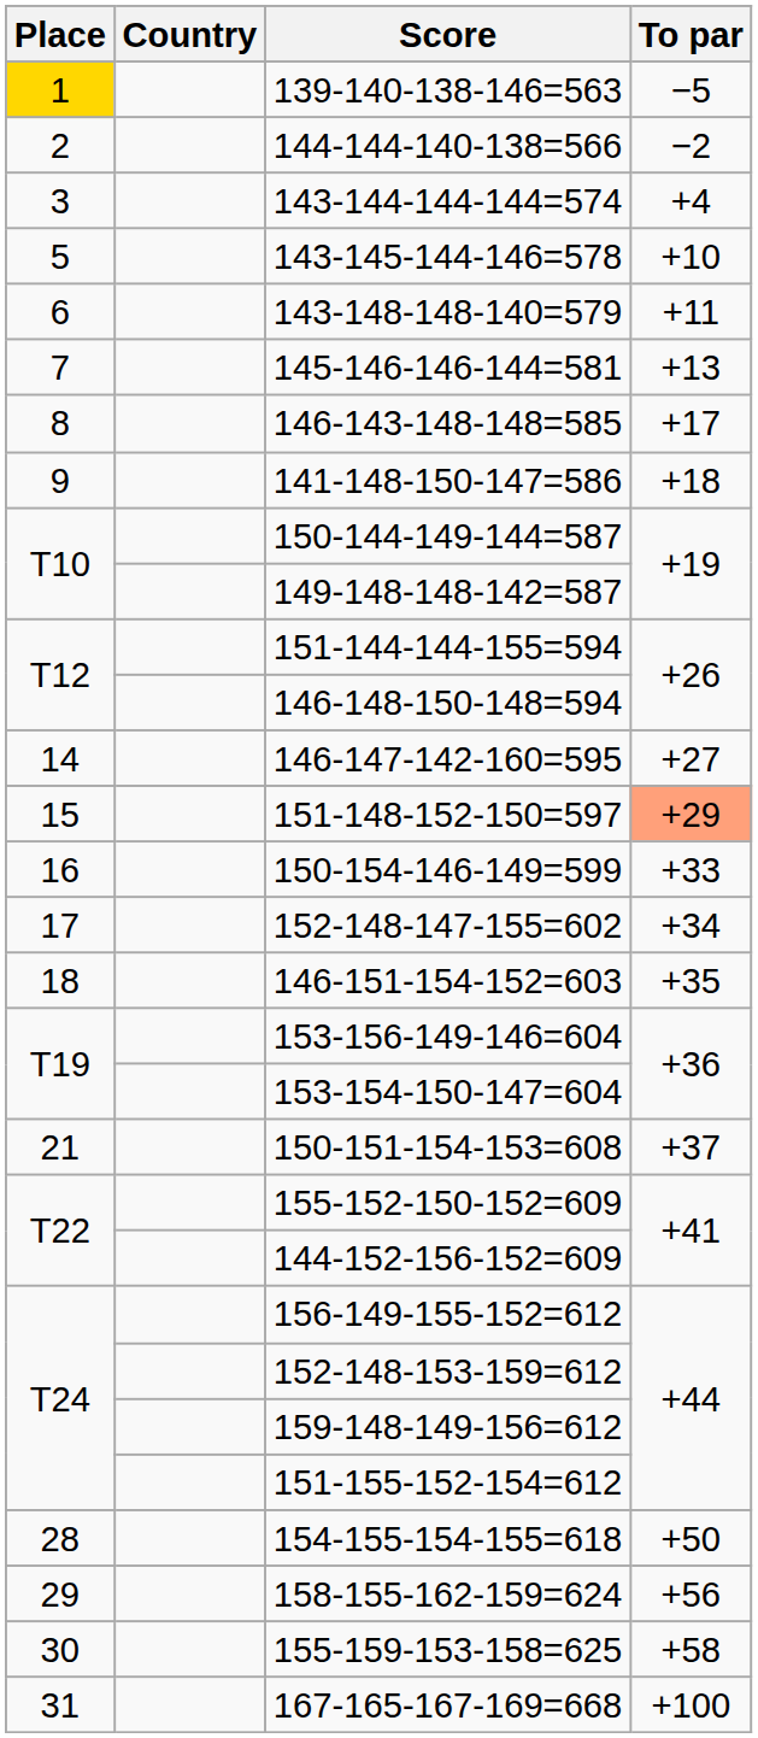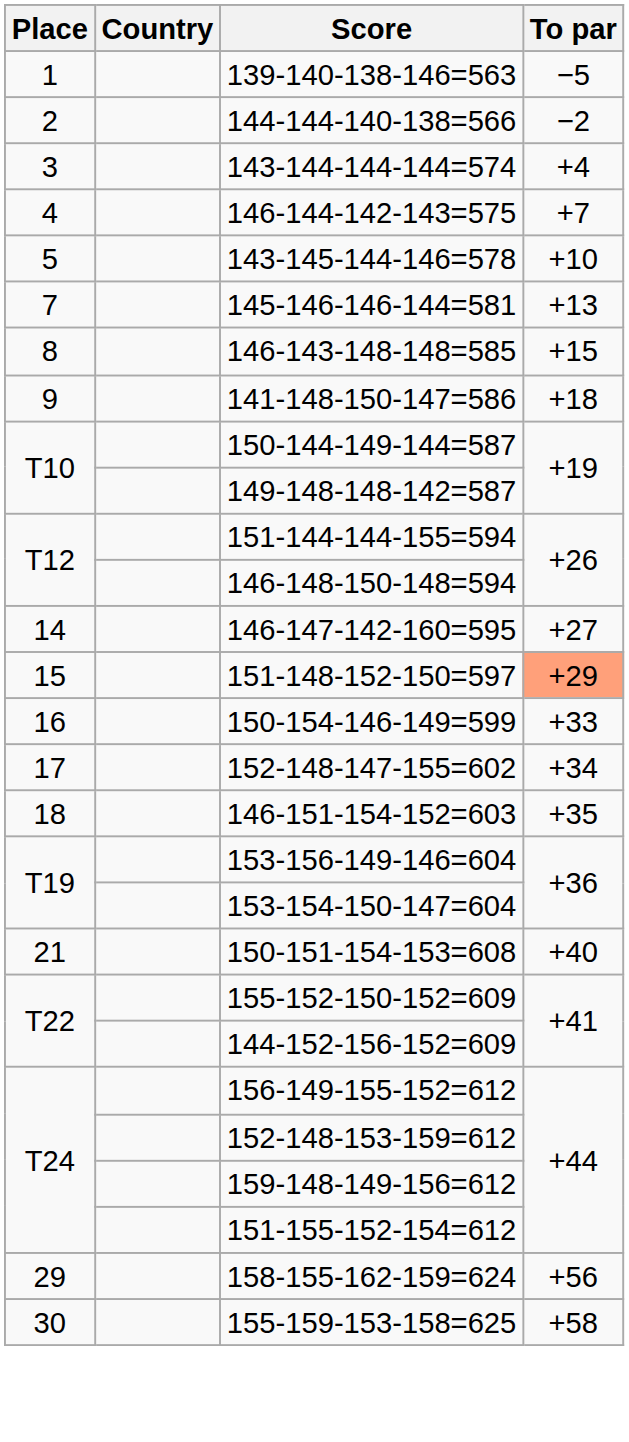 <table class="wikitable" style="font-size:95%;">
 <tr>
 <th>Place</th>
 <th>Country</th>
 <th>Score</th>
 <th>To par</th>
 </tr>
 <tr>
-<td align=center style="background: gold;">1</td>
+<td align=center>1</td>
 <td></td>
 <td>139-140-138-146=563</td>
 <td align=center>−5</td>
 </tr>
 <tr>
 <td align=center>2</td>
 <td></td>
 <td>144-144-140-138=566</td>
 <td align=center>−2</td>
 </tr>
 <tr>
 <td align=center>3</td>
 <td></td>
 <td>143-144-144-144=574</td>
 <td align=center>+4</td>
 </tr>
 <tr>
+<td align=center>4</td>
+<td></td>
+<td>146-144-142-143=575</td>
+<td align=center>+7</td>
+</tr>
+<tr>
 <td align=center>5</td>
 <td></td>
 <td>143-145-144-146=578</td>
 <td align=center>+10</td>
-</tr>
-<tr>
-<td align=center>6</td>
-<td></td>
-<td>143-148-148-140=579</td>
-<td align=center>+11</td>
 </tr>
 <tr>
 <td align=center>7</td>
 <td></td>
 <td>145-146-146-144=581</td>
 <td align=center>+13</td>
 </tr>
 <tr>
 <td align=center>8</td>
 <td></td>
 <td>146-143-148-148=585</td>
-<td align=center>+17</td>
+<td align=center>+15</td>
 </tr>
 <tr>
 <td align=center>9</td>
 <td></td>
 <td>141-148-150-147=586</td>
 <td align=center>+18</td>
 </tr>
 <tr>
 <td align=center rowspan=2>T10</td>
 <td></td>
 <td>150-144-149-144=587</td>
 <td align=center rowspan=2>+19</td>
 </tr>
 <tr>
 <td></td>
 <td>149-148-148-142=587</td>
 </tr>
 <tr>
 <td align=center rowspan=2>T12</td>
 <td></td>
 <td>151-144-144-155=594</td>
 <td align=center rowspan=2>+26</td>
 </tr>
 <tr>
 <td></td>
 <td>146-148-150-148=594</td>
 </tr>
 <tr>
 <td align=center>14</td>
 <td></td>
 <td>146-147-142-160=595</td>
 <td align=center>+27</td>
 </tr>
 <tr>
 <td align=center>15</td>
 <td></td>
 <td>151-148-152-150=597</td>
 <td align=center style="background: lightsalmon;">+29</td>
 </tr>
 <tr>
 <td align=center>16</td>
 <td></td>
 <td>150-154-146-149=599</td>
 <td align=center>+33</td>
 </tr>
 <tr>
 <td align=center>17</td>
 <td></td>
 <td>152-148-147-155=602</td>
 <td align=center>+34</td>
 </tr>
 <tr>
 <td align=center>18</td>
 <td></td>
 <td>146-151-154-152=603</td>
 <td align=center>+35</td>
 </tr>
 <tr>
 <td align=center rowspan=2>T19</td>
 <td></td>
 <td>153-156-149-146=604</td>
 <td align=center rowspan=2>+36</td>
 </tr>
 <tr>
 <td></td>
 <td>153-154-150-147=604</td>
 </tr>
 <tr>
 <td align=center>21</td>
 <td></td>
 <td>150-151-154-153=608</td>
-<td align=center>+37</td>
+<td align=center>+40</td>
 </tr>
 <tr>
 <td align=center rowspan=2>T22</td>
 <td></td>
 <td>155-152-150-152=609</td>
 <td align=center rowspan=2>+41</td>
 </tr>
 <tr>
 <td></td>
 <td>144-152-156-152=609</td>
 </tr>
 <tr>
 <td align=center rowspan=4>T24</td>
 <td></td>
 <td>156-149-155-152=612</td>
 <td align=center rowspan=4>+44</td>
 </tr>
 <tr>
 <td></td>
 <td>152-148-153-159=612</td>
 </tr>
 <tr>
 <td></td>
 <td>159-148-149-156=612</td>
 </tr>
 <tr>
 <td></td>
 <td>151-155-152-154=612</td>
 </tr>
 <tr>
-<td align=center>28</td>
-<td></td>
-<td>154-155-154-155=618</td>
-<td align=center>+50</td>
-</tr>
-<tr>
 <td align=center>29</td>
 <td></td>
 <td>158-155-162-159=624</td>
 <td align=center>+56</td>
 </tr>
 <tr>
 <td align=center>30</td>
 <td></td>
 <td>155-159-153-158=625</td>
 <td align=center>+58</td>
 </tr>
-<tr>
-<td align=center>31</td>
-<td></td>
-<td>167-165-167-169=668</td>
-<td align=center>+100</td>
-</tr>
 </table>
